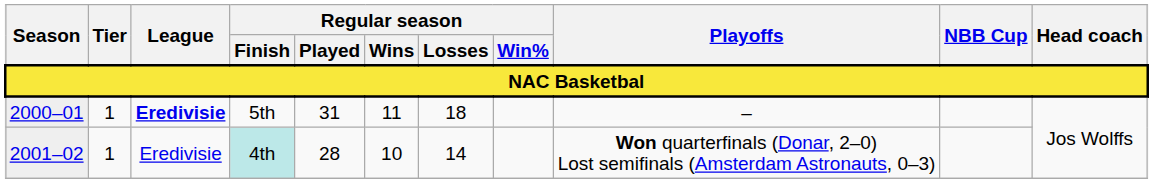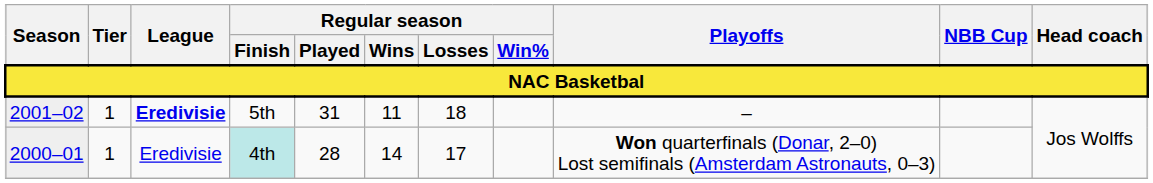 <table class="wikitable plainrowheaders" style="text-align:center; font-size:95%" summary="Season (sortable), Team, Conference, Conference finish (sortable), Division, Division finish (sortable), Wins (sortable), Losses (sortable), Win% (sortable), GB (sortable), Playoffs, Awards and Head coach">
 <tr>
 <th scope="col" rowspan=2>Season</th>
 <th scope="col" rowspan=2>Tier</th>
 <th scope="col" rowspan=2>League</th>
 <th scope="col" colspan=5>Regular season</th>
 <th scope="col" rowspan=2><a href='#'>Playoffs</a></th>
 <th scope="col" rowspan=2><a href='#'>NBB Cup</a></th>
 <th scope="col" rowspan=2>Head coach</th>
 </tr>
 <tr>
 <th scope="col">Finish</th>
 <th scope="col">Played</th>
 <th scope="col">Wins</th>
 <th scope="col">Losses</th>
 <th scope="col"><a href='#'>Win%</a></th>
 </tr>
 <tr class="sortbottom">
 <td colspan="12" class=unsortable align=center style="border:2px solid black; background-color:#F8E83B"><span><strong>NAC Basketbal</strong></span></td>
 </tr>
 <tr>
-<td style="background:#efefef;"><a href='#'>2000–01</a></td>
+<td style="background:#efefef;"><a href='#'>2001–02</a></td>
 <td>1</td>
 <td><strong><a href='#'>Eredivisie</a></strong></td>
 <td>5th</td>
 <td>31</td>
 <td>11</td>
 <td>18</td>
 <td></td>
 <td>–</td>
 <td></td>
 <td rowspan=2>Jos Wolffs</td>
 </tr>
 <tr>
-<td style="background:#efefef;"><a href='#'>2001–02</a></td>
+<td style="background:#efefef;"><a href='#'>2000–01</a></td>
 <td>1</td>
 <td><a href='#'>Eredivisie</a></td>
 <td bgcolor=bce8e8>4th</td>
 <td>28</td>
-<td>10</td>
 <td>14</td>
+<td>17</td>
 <td></td>
 <td><strong>Won</strong> quarterfinals (<a href='#'>Donar</a>, 2–0)<br>Lost semifinals (<a href='#'>Amsterdam Astronauts</a>, 0–3)</td>
 <td></td>
 </tr>
 <tr>
 </tr>
 </table>
